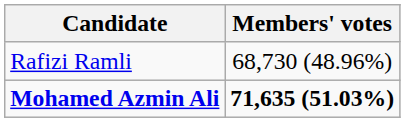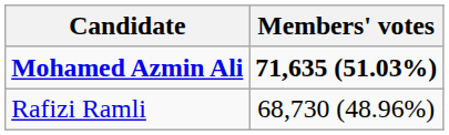 <table class=wikitable style=text-align:center>
 <tr>
 <th>Candidate</th>
 <th>Members' votes</th>
 </tr>
 <tr>
+<td align=left><strong><a href='#'>Mohamed Azmin Ali</a></strong></td>
+<td><strong>71,635 (51.03%)</strong></td>
+</tr>
+<tr>
 <td align=left><a href='#'>Rafizi Ramli</a></td>
 <td>68,730 (48.96%)</td>
 </tr>
-<tr>
-<td align=left><strong><a href='#'>Mohamed Azmin Ali</a></strong></td>
-<td><strong>71,635 (51.03%)</strong></td>
-</tr>
 </table>
